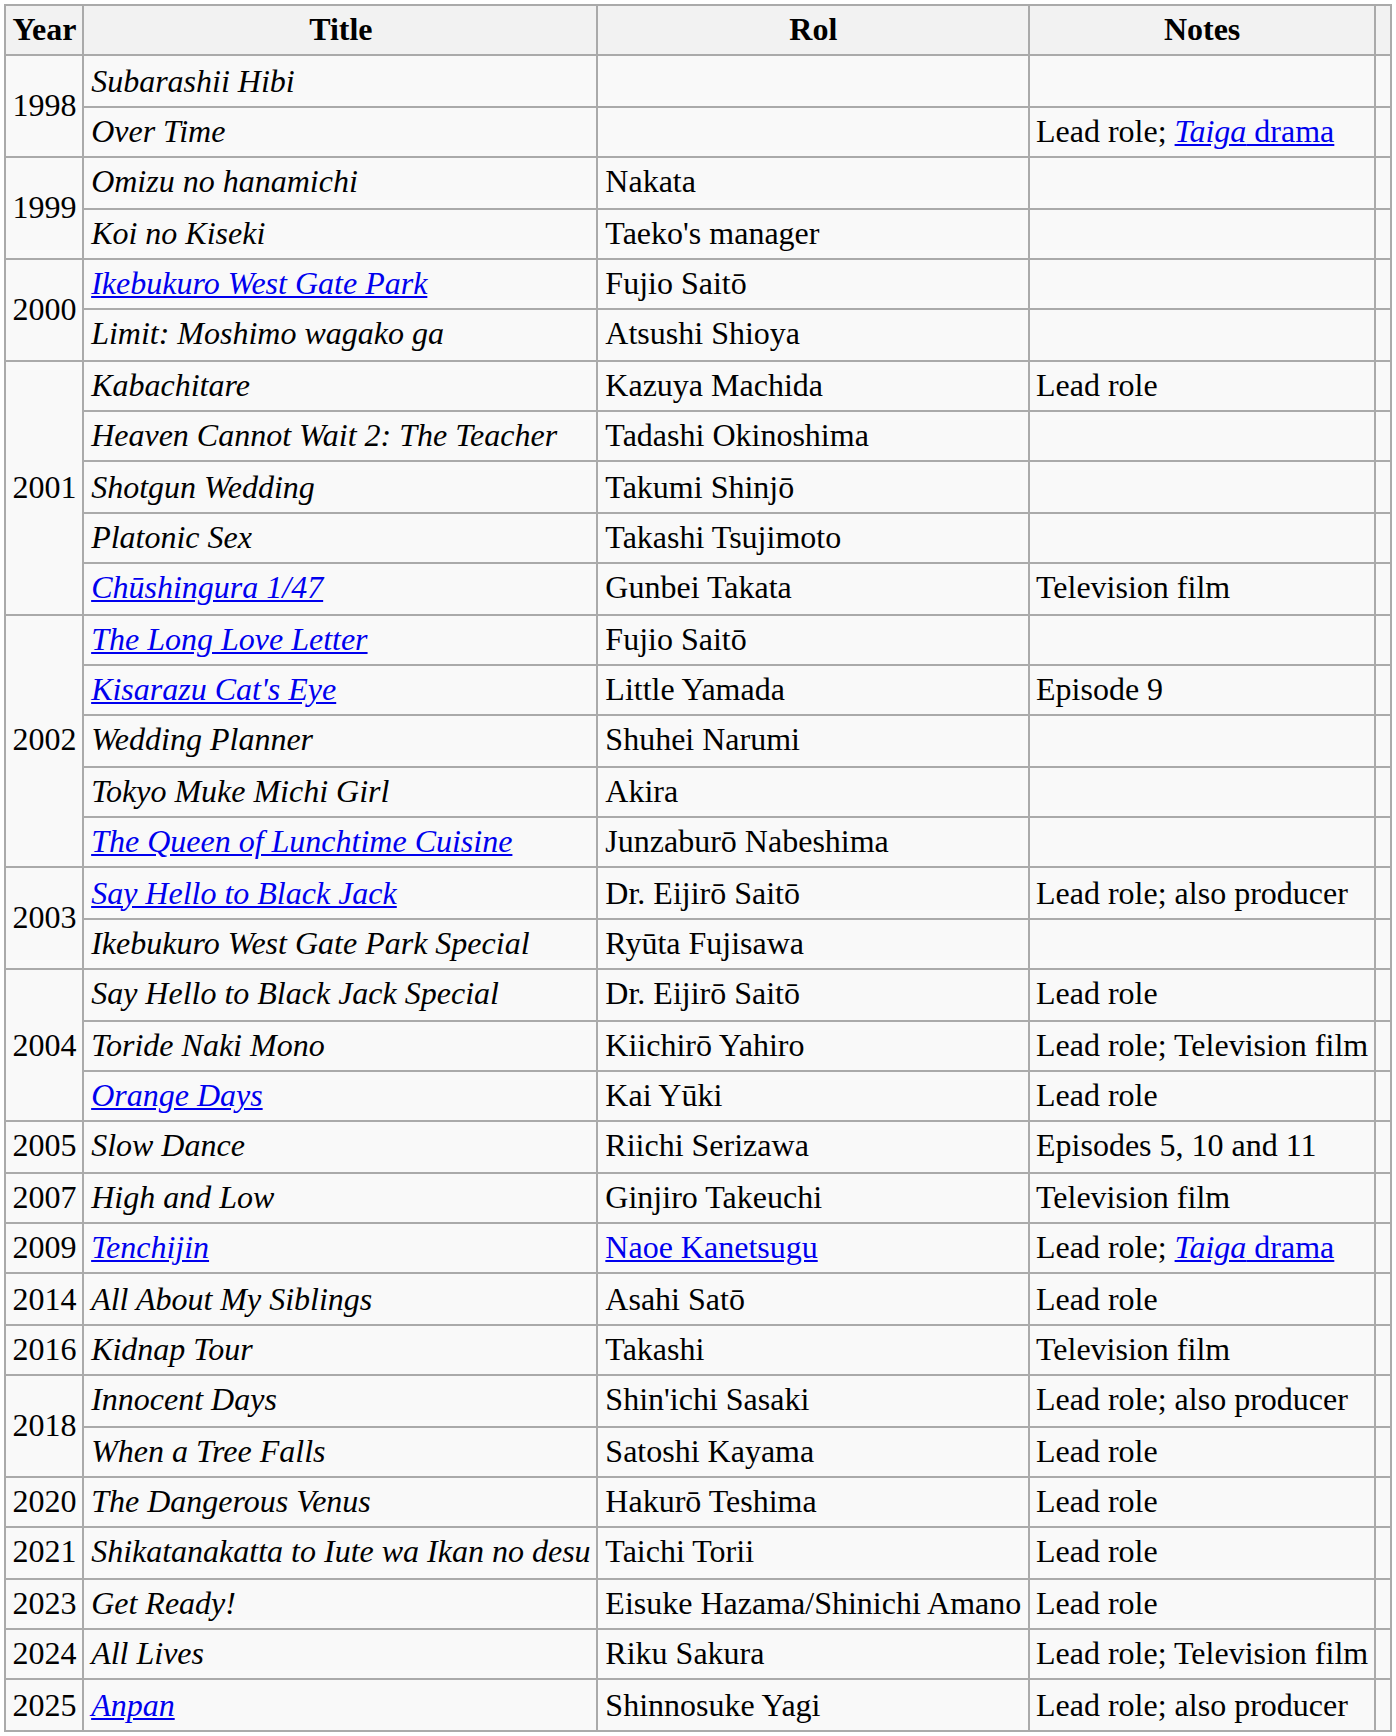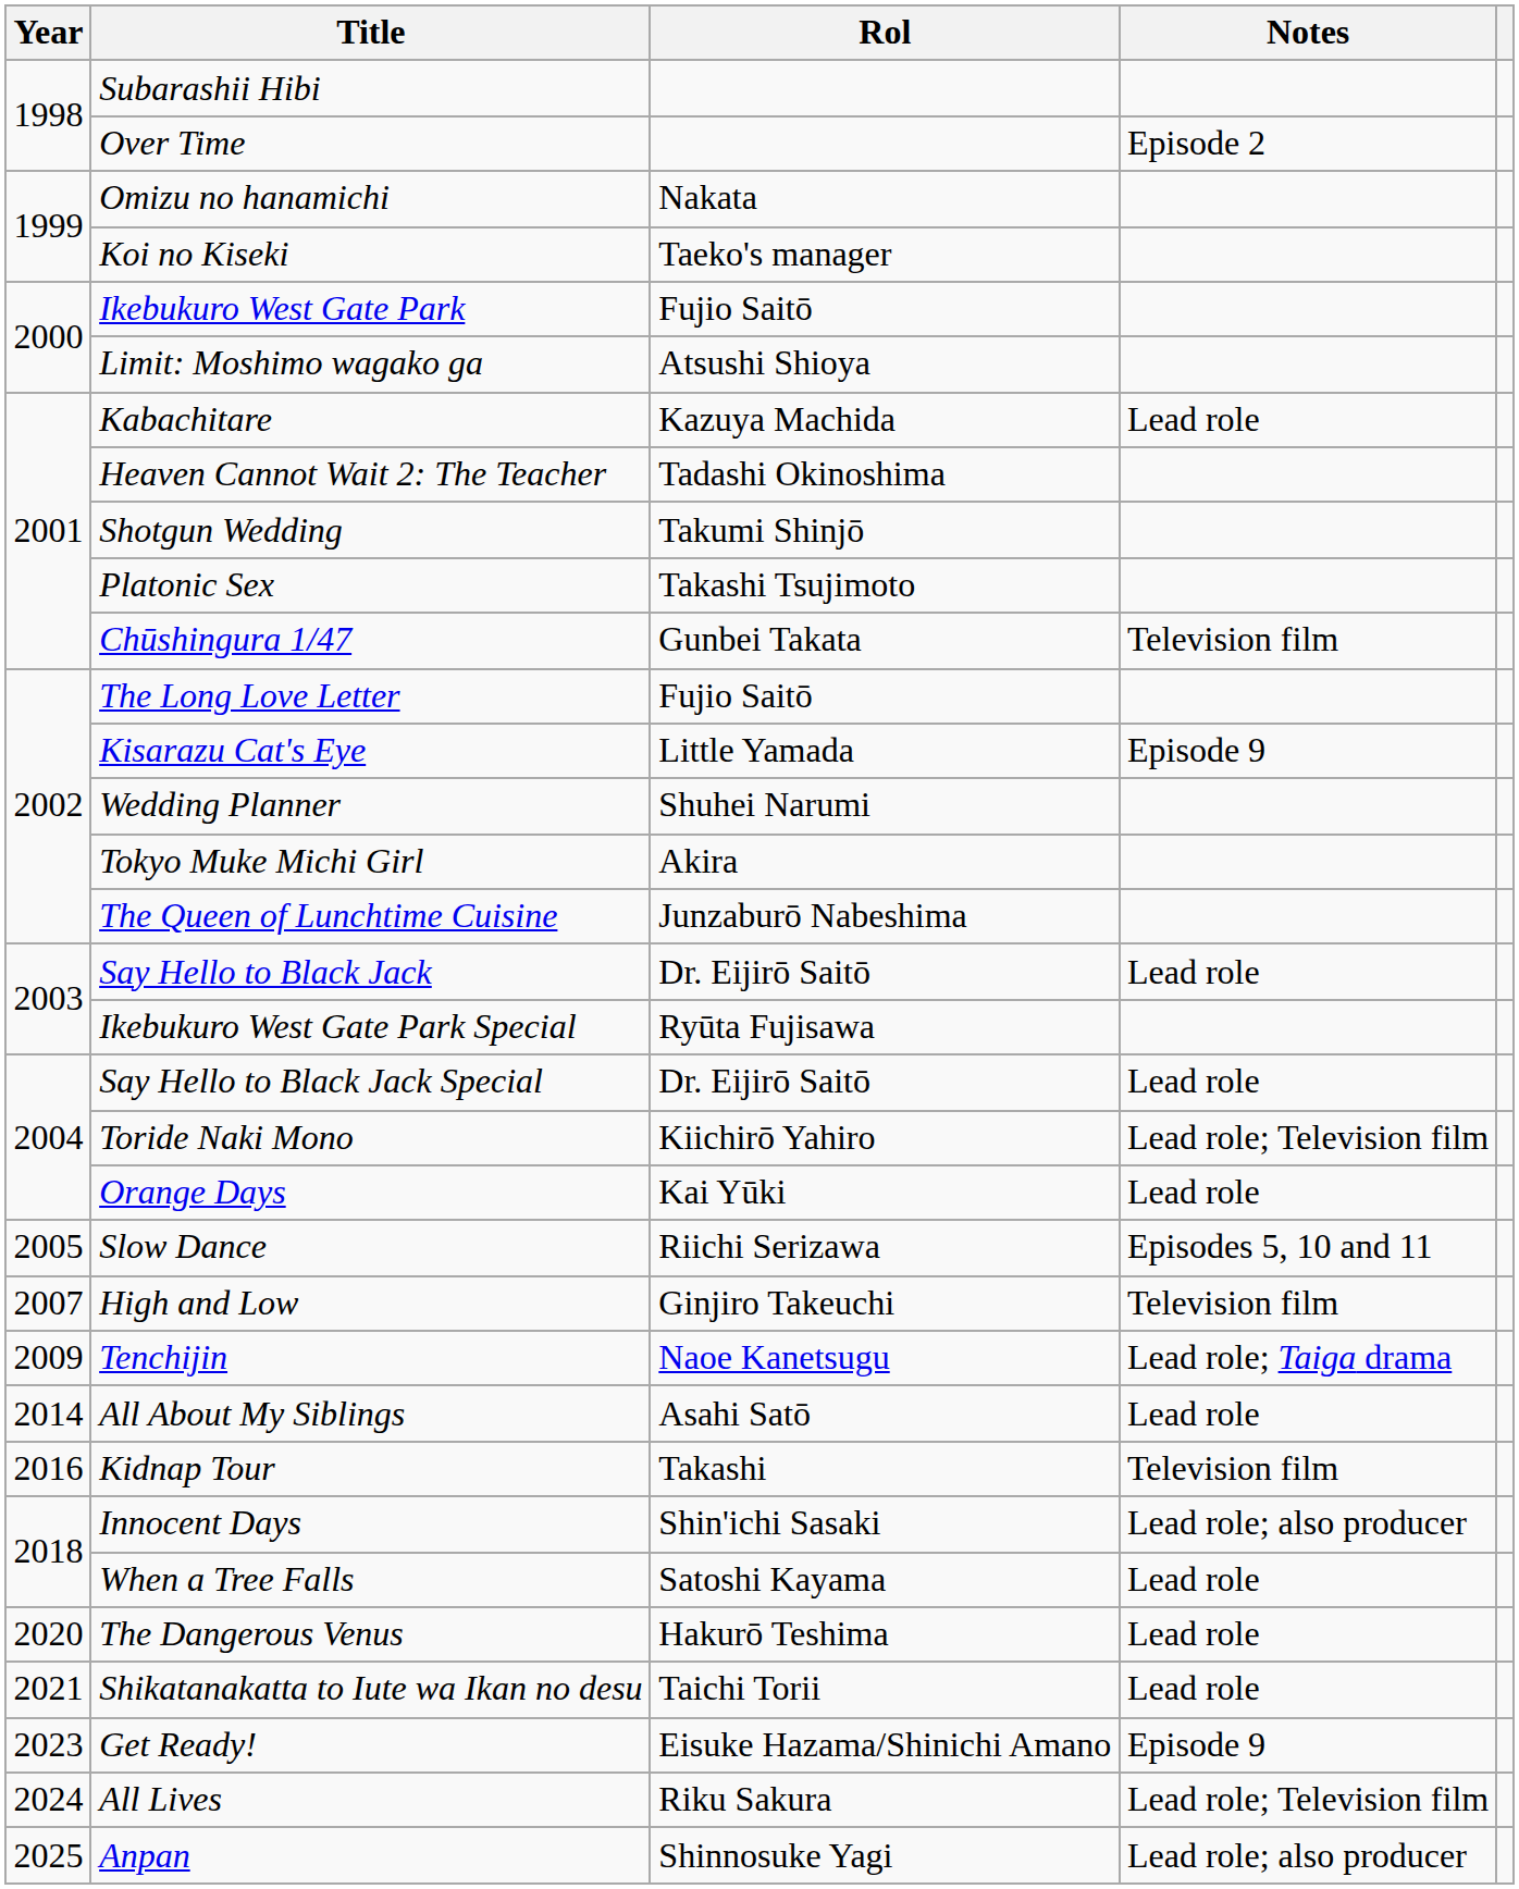 <table class="wikitable sortable">
 <tr>
 <th>Year</th>
 <th>Title</th>
 <th>Rol</th>
 <th>Notes</th>
 <th class="unsortable"></th>
 </tr>
 <tr>
 <td rowspan=2>1998</td>
 <td><em>Subarashii Hibi</em></td>
 <td></td>
 <td></td>
 <td></td>
 </tr>
 <tr>
 <td><em>Over Time</em></td>
 <td></td>
-<td>Lead role; <a href='#'><em>Taiga</em> drama</a></td>
+<td>Episode 2</td>
 <td></td>
 </tr>
 <tr>
 <td rowspan=2>1999</td>
 <td><em>Omizu no hanamichi</em></td>
 <td>Nakata</td>
 <td></td>
 <td></td>
 </tr>
 <tr>
 <td><em>Koi no Kiseki</em></td>
 <td>Taeko's manager</td>
 <td></td>
 <td></td>
 </tr>
 <tr>
 <td rowspan=2>2000</td>
 <td><em><a href='#'>Ikebukuro West Gate Park</a></em></td>
 <td>Fujio Saitō</td>
 <td></td>
 <td></td>
 </tr>
 <tr>
 <td><em>Limit: Moshimo wagako ga</em></td>
 <td>Atsushi Shioya</td>
 <td></td>
 <td></td>
 </tr>
 <tr>
 <td rowspan=5>2001</td>
 <td><em>Kabachitare</em></td>
 <td>Kazuya Machida</td>
 <td>Lead role</td>
 <td></td>
 </tr>
 <tr>
 <td><em>Heaven Cannot Wait 2: The Teacher</em></td>
 <td>Tadashi Okinoshima</td>
 <td></td>
 <td></td>
 </tr>
 <tr>
 <td><em>Shotgun Wedding</em></td>
 <td>Takumi Shinjō</td>
 <td></td>
 <td></td>
 </tr>
 <tr>
 <td><em>Platonic Sex</em></td>
 <td>Takashi Tsujimoto</td>
 <td></td>
 <td></td>
 </tr>
 <tr>
 <td><em><a href='#'>Chūshingura 1/47</a></em></td>
 <td>Gunbei Takata</td>
 <td>Television film</td>
 <td></td>
 </tr>
 <tr>
 <td rowspan=5>2002</td>
 <td><em><a href='#'>The Long Love Letter</a></em></td>
 <td>Fujio Saitō</td>
 <td></td>
 <td></td>
 </tr>
 <tr>
 <td><em><a href='#'>Kisarazu Cat's Eye</a></em></td>
 <td>Little Yamada</td>
 <td>Episode 9</td>
 <td></td>
 </tr>
 <tr>
 <td><em>Wedding Planner</em></td>
 <td>Shuhei Narumi</td>
 <td></td>
 <td></td>
 </tr>
 <tr>
 <td><em>Tokyo Muke Michi Girl</em></td>
 <td>Akira</td>
 <td></td>
 <td></td>
 </tr>
 <tr>
 <td><em><a href='#'>The Queen of Lunchtime Cuisine</a></em></td>
 <td>Junzaburō Nabeshima</td>
 <td></td>
 <td></td>
 </tr>
 <tr>
 <td rowspan=2>2003</td>
 <td><em><a href='#'>Say Hello to Black Jack</a></em></td>
 <td>Dr. Eijirō Saitō</td>
-<td>Lead role; also producer</td>
+<td>Lead role</td>
 <td></td>
 </tr>
 <tr>
 <td><em>Ikebukuro West Gate Park Special</em></td>
 <td>Ryūta Fujisawa</td>
 <td></td>
 <td></td>
 </tr>
 <tr>
 <td rowspan=3>2004</td>
 <td><em>Say Hello to Black Jack Special</em></td>
 <td>Dr. Eijirō Saitō</td>
 <td>Lead role</td>
 <td></td>
 </tr>
 <tr>
 <td><em>Toride Naki Mono</em></td>
 <td>Kiichirō Yahiro</td>
 <td>Lead role; Television film</td>
 <td></td>
 </tr>
 <tr>
 <td><em><a href='#'>Orange Days</a></em></td>
 <td>Kai Yūki</td>
 <td>Lead role</td>
 <td></td>
 </tr>
 <tr>
 <td>2005</td>
 <td><em>Slow Dance</em></td>
 <td>Riichi Serizawa</td>
 <td>Episodes 5, 10 and 11</td>
 <td></td>
 </tr>
 <tr>
 <td>2007</td>
 <td><em>High and Low</em></td>
 <td>Ginjiro Takeuchi</td>
 <td>Television film</td>
 <td></td>
 </tr>
 <tr>
 <td>2009</td>
 <td><em><a href='#'>Tenchijin</a></em></td>
 <td><a href='#'>Naoe Kanetsugu</a></td>
 <td>Lead role; <a href='#'><em>Taiga</em> drama</a></td>
 <td></td>
 </tr>
 <tr>
 <td>2014</td>
 <td><em>All About My Siblings</em></td>
 <td>Asahi Satō</td>
 <td>Lead role</td>
 <td></td>
 </tr>
 <tr>
 <td>2016</td>
 <td><em>Kidnap Tour</em></td>
 <td>Takashi</td>
 <td>Television film</td>
 <td></td>
 </tr>
 <tr>
 <td rowspan=2>2018</td>
 <td><em>Innocent Days </em></td>
 <td>Shin'ichi Sasaki</td>
 <td>Lead role; also producer</td>
 <td></td>
 </tr>
 <tr>
 <td><em>When a Tree Falls</em></td>
 <td>Satoshi Kayama</td>
 <td>Lead role</td>
 <td></td>
 </tr>
 <tr>
 <td>2020</td>
 <td><em>The Dangerous Venus</em></td>
 <td>Hakurō Teshima</td>
 <td>Lead role</td>
 <td></td>
 </tr>
 <tr>
 <td>2021</td>
 <td><em>Shikatanakatta to Iute wa Ikan no desu</em></td>
 <td>Taichi Torii</td>
 <td>Lead role</td>
 <td></td>
 </tr>
 <tr>
 <td>2023</td>
 <td><em>Get Ready!</em></td>
 <td>Eisuke Hazama/Shinichi Amano</td>
-<td>Lead role</td>
+<td>Episode 9</td>
 <td></td>
 </tr>
 <tr>
 <td>2024</td>
 <td><em>All Lives</em></td>
 <td>Riku Sakura</td>
 <td>Lead role; Television film</td>
 <td></td>
 </tr>
 <tr>
 <td>2025</td>
 <td><em><a href='#'>Anpan</a></em></td>
 <td>Shinnosuke Yagi</td>
 <td>Lead role; also producer</td>
 <td></td>
 </tr>
 <tr>
 </tr>
 </table>
